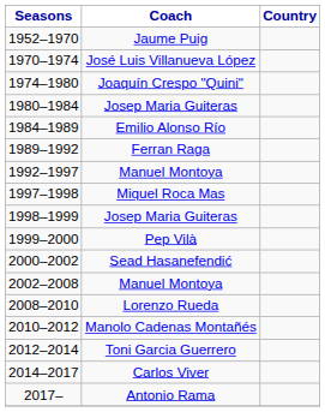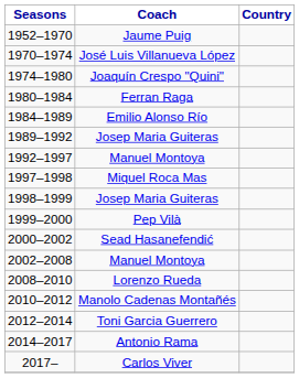 <table class="wikitable" style="text-align: center;">
 <tr>
 <th style="color:#0000A0; background:#FFFFFF">Seasons</th>
 <th style="color:#0000A0; background:#FFFFFF">Coach</th>
 <th style="color:#0000A0; background:#FFFFFF">Country</th>
 </tr>
 <tr>
 <td style="text-align: center">1952–1970</td>
 <td style="text-align: center"><a href='#'>Jaume Puig</a></td>
 <td style="text-align: center"></td>
 </tr>
 <tr>
 <td style="text-align: center">1970–1974</td>
 <td style="text-align: center"><a href='#'>José Luis Villanueva López</a></td>
 <td style="text-align: center"></td>
 </tr>
 <tr>
 <td style="text-align: center">1974–1980</td>
 <td style="text-align: center"><a href='#'>Joaquín Crespo "Quini"</a></td>
 <td style="text-align: center"></td>
 </tr>
 <tr>
 <td style="text-align: center">1980–1984</td>
-<td style="text-align: center"><a href='#'>Josep Maria Guiteras</a></td>
+<td style="text-align: center"><a href='#'>Ferran Raga</a></td>
 <td style="text-align: center"></td>
 </tr>
 <tr>
 <td style="text-align: center">1984–1989</td>
 <td style="text-align: center"><a href='#'>Emilio Alonso Río</a></td>
 <td style="text-align: center"></td>
 </tr>
 <tr>
 <td style="text-align: center">1989–1992</td>
-<td style="text-align: center"><a href='#'>Ferran Raga</a></td>
+<td style="text-align: center"><a href='#'>Josep Maria Guiteras</a></td>
 <td style="text-align: center"></td>
 </tr>
 <tr>
 <td style="text-align: center">1992–1997</td>
 <td style="text-align: center"><a href='#'>Manuel Montoya</a></td>
 <td style="text-align: center"></td>
 </tr>
 <tr>
 <td style="text-align: center">1997–1998</td>
 <td style="text-align: center"><a href='#'>Miquel Roca Mas</a></td>
 <td style="text-align: center"></td>
 </tr>
 <tr>
 <td style="text-align: center">1998–1999</td>
 <td style="text-align: center"><a href='#'>Josep Maria Guiteras</a></td>
 <td style="text-align: center"></td>
 </tr>
 <tr>
 <td style="text-align: center">1999–2000</td>
 <td style="text-align: center"><a href='#'>Pep Vilà</a></td>
 <td style="text-align: center"></td>
 </tr>
 <tr>
 <td style="text-align: center">2000–2002</td>
 <td style="text-align: center"><a href='#'>Sead Hasanefendić</a></td>
 <td style="text-align: center"></td>
 </tr>
 <tr>
 <td style="text-align: center">2002–2008</td>
 <td style="text-align: center"><a href='#'>Manuel Montoya</a></td>
 <td style="text-align: center"></td>
 </tr>
 <tr>
 <td style="text-align: center">2008–2010</td>
 <td style="text-align: center"><a href='#'>Lorenzo Rueda</a></td>
 <td style="text-align: center"></td>
 </tr>
 <tr>
 <td style="text-align: center">2010–2012</td>
 <td style="text-align: center"><a href='#'>Manolo Cadenas Montañés</a></td>
 <td style="text-align: center"></td>
 </tr>
 <tr>
 <td style="text-align: center">2012–2014</td>
 <td style="text-align: center"><a href='#'>Toni Garcia Guerrero</a></td>
 <td style="text-align: center"></td>
 </tr>
 <tr>
 <td style="text-align: center">2014–2017</td>
-<td style="text-align: center"><a href='#'>Carlos Viver</a></td>
+<td style="text-align: center"><a href='#'>Antonio Rama</a></td>
 <td style="text-align: center"></td>
 </tr>
 <tr>
 <td style="text-align: center">2017–</td>
-<td style="text-align: center"><a href='#'>Antonio Rama</a></td>
+<td style="text-align: center"><a href='#'>Carlos Viver</a></td>
 <td style="text-align: center"></td>
 </tr>
 <tr>
 </tr>
 </table>
